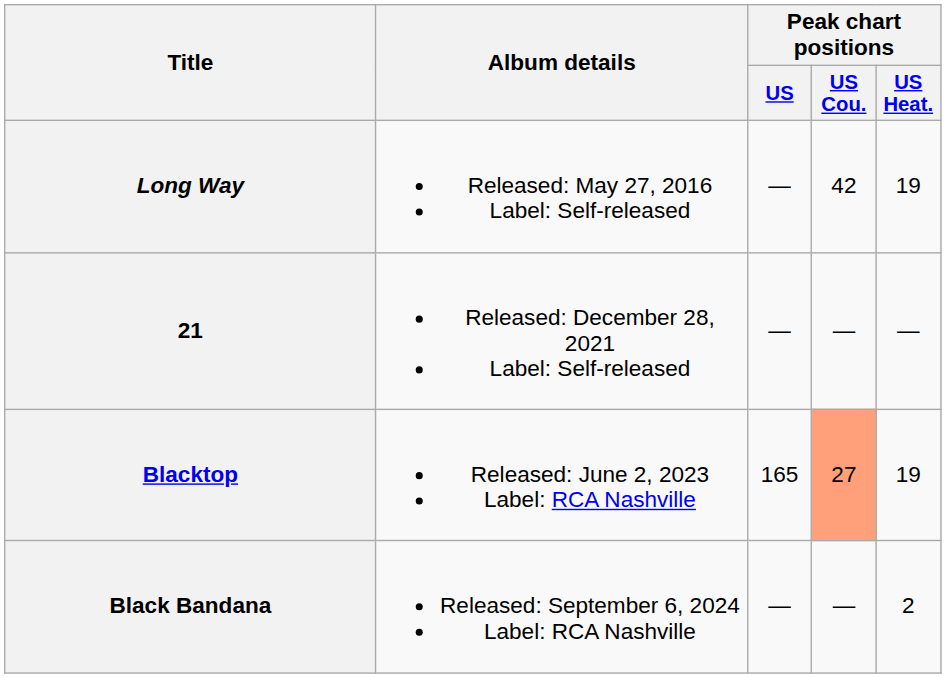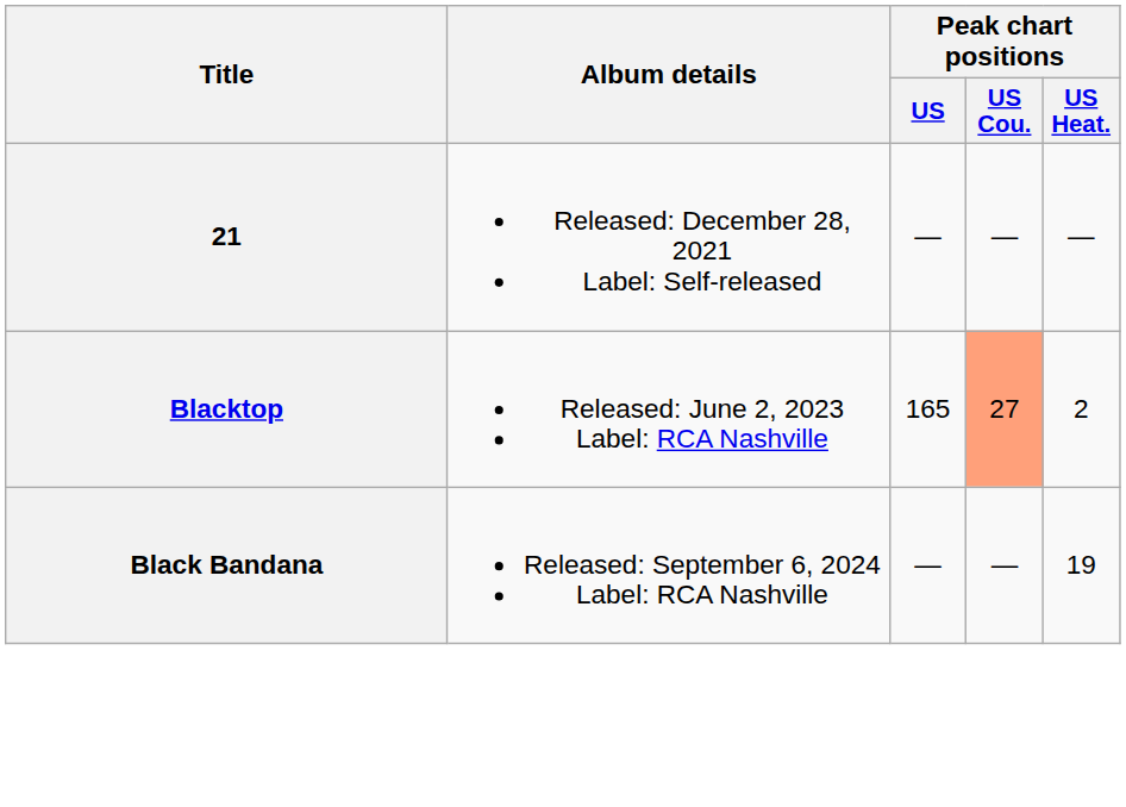 <table class="wikitable plainrowheaders" style="text-align:center;" border="1">
 <tr>
 <th scope="col" rowspan="2" style="width:16em;">Title</th>
 <th scope="col" rowspan="2" style="width:16em;">Album details</th>
 <th scope="col" colspan="3">Peak chart<br>positions</th>
 </tr>
 <tr>
 <th scope="col" style="width:2.7em;font-size:90%;"><a href='#'>US</a><br></th>
 <th scope="col" style="width:2.7em;font-size:90%;"><a href='#'>US<br>Cou.</a><br></th>
 <th scope="col" style="width:2.7em;font-size:90%;"><a href='#'>US<br>Heat.</a><br></th>
-</tr>
-<tr>
-<th scope="row"><em>Long Way</em></th>
-<td><br><ul><li>Released: May 27, 2016</li><li>Label: Self-released</li></ul></td>
-<td>—</td>
-<td>42</td>
-<td>19</td>
 </tr>
 <tr>
 <th scope="row"><strong>21<em></th>
 <td><br><ul><li>Released: December 28, 2021</li><li>Label: Self-released</li></ul></td>
 <td>—</td>
 <td>—</td>
 <td>—</td>
 </tr>
 <tr>
 <th scope="row"></em><a href='#'>Blacktop</a><em></th>
 <td><br><ul><li>Released: June 2, 2023</li><li>Label: <a href='#'>RCA Nashville</a></li></ul></td>
 <td>165</td>
 <td style="background: lightsalmon;">27</td>
-<td>19</td>
+<td>2</td>
 </tr>
 <tr>
 <th scope="row"></em>Black Bandana<em></th>
 <td><br><ul><li>Released: September 6, 2024</li><li>Label: RCA Nashville</li></ul></td>
 <td>—</td>
 <td>—</td>
-<td>2</td>
+<td>19</td>
 </tr>
 </table>
